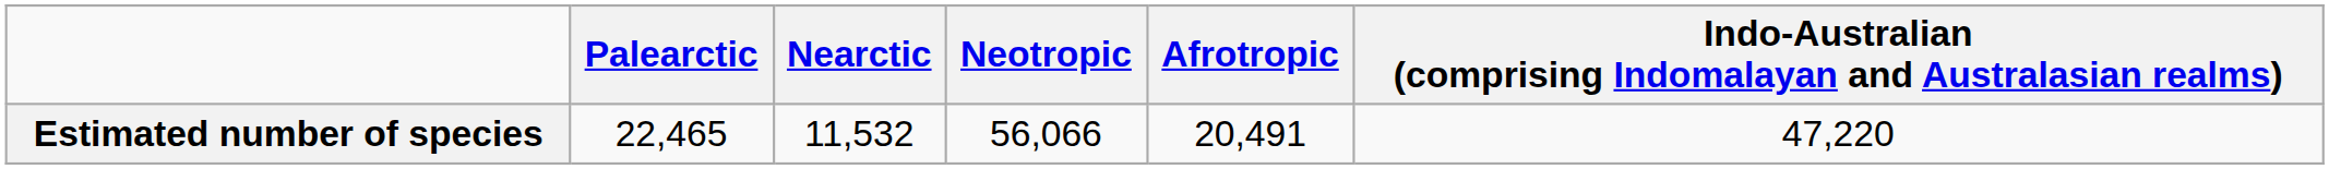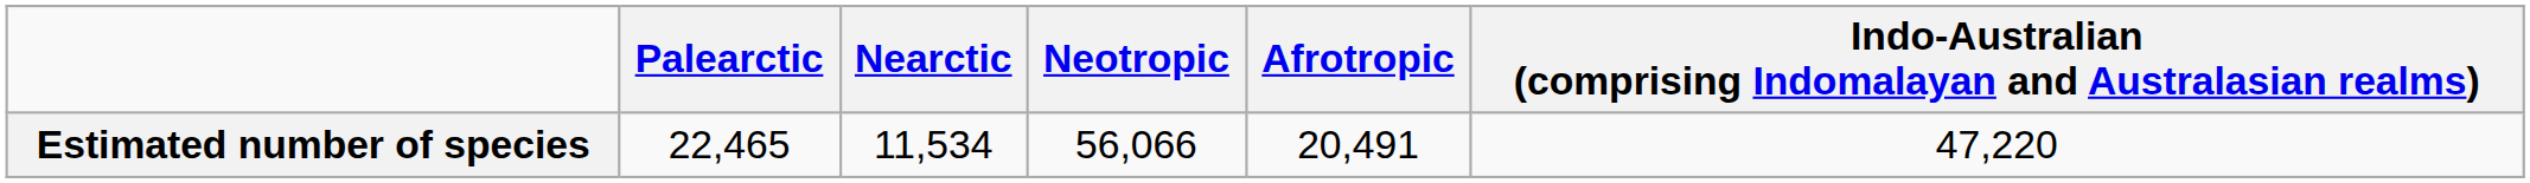 <table class="wikitable" style="margin:1em auto; text-align: center; width:80%;">
 <tr>
 <td></td>
 <th scope="col"><a href='#'>Palearctic</a></th>
 <th scope="col"><a href='#'>Nearctic</a></th>
 <th scope="col"><a href='#'>Neotropic</a></th>
 <th scope="col"><a href='#'>Afrotropic</a></th>
 <th scope="col">Indo-Australian<br>(comprising <a href='#'>Indomalayan</a> and <a href='#'>Australasian realms</a>)</th>
 </tr>
 <tr>
 <th scope="row">Estimated number of species</th>
 <td>22,465</td>
-<td>11,532</td>
+<td>11,534</td>
 <td>56,066</td>
 <td>20,491</td>
 <td>47,220</td>
 </tr>
 </table>
